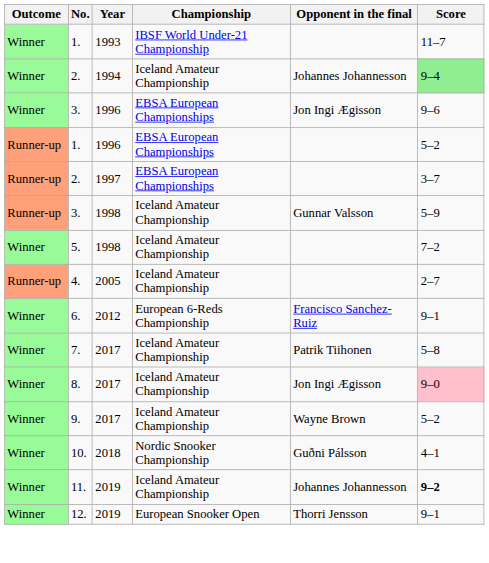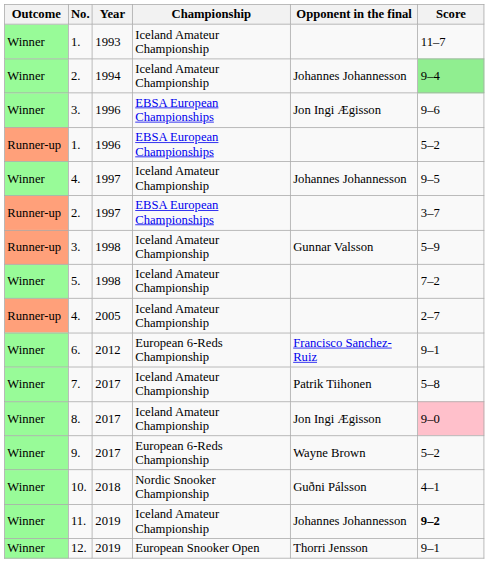 <table class="sortable wikitable">
 <tr>
 <th width="80">Outcome</th>
 <th width="20">No.</th>
 <th width="50">Year</th>
 <th width="250">Championship</th>
 <th width="200">Opponent in the final</th>
 <th width="100">Score</th>
 </tr>
 <tr>
 <td style="background:#98fb98;">Winner</td>
 <td>1.</td>
 <td>1993</td>
-<td><a href='#'>IBSF World Under-21 Championship</a></td>
+<td>Iceland Amateur Championship</td>
 <td> </td>
 <td>11–7</td>
 </tr>
 <tr>
 <td style="background:#98fb98;">Winner</td>
 <td>2.</td>
 <td>1994</td>
 <td>Iceland Amateur Championship</td>
 <td> Johannes Johannesson</td>
 <td style="background: lightgreen;">9–4</td>
 </tr>
 <tr>
 <td style="background:#98fb98;">Winner</td>
 <td>3.</td>
 <td>1996</td>
 <td><a href='#'>EBSA European Championships</a></td>
 <td> Jon Ingi Ægisson</td>
 <td>9–6</td>
 </tr>
 <tr>
 <td style="background:#ffa07a;">Runner-up</td>
 <td>1.</td>
 <td>1996</td>
 <td><a href='#'>EBSA European Championships</a></td>
 <td> </td>
 <td>5–2</td>
+</tr>
+<tr>
+<td style="background:#98fb98;">Winner</td>
+<td>4.</td>
+<td>1997</td>
+<td>Iceland Amateur Championship</td>
+<td> Johannes Johannesson</td>
+<td>9–5</td>
 </tr>
 <tr>
 <td style="background:#ffa07a;">Runner-up</td>
 <td>2.</td>
 <td>1997</td>
 <td><a href='#'>EBSA European Championships</a></td>
 <td> </td>
 <td>3–7</td>
 </tr>
 <tr>
 <td style="background:#ffa07a;">Runner-up</td>
 <td>3.</td>
 <td>1998</td>
 <td>Iceland Amateur Championship</td>
 <td> Gunnar Valsson</td>
 <td>5–9</td>
 </tr>
 <tr>
 <td style="background:#98fb98;">Winner</td>
 <td>5.</td>
 <td>1998</td>
 <td>Iceland Amateur Championship</td>
 <td> </td>
 <td>7–2</td>
 </tr>
 <tr>
 <td style="background:#ffa07a;">Runner-up</td>
 <td>4.</td>
 <td>2005</td>
 <td>Iceland Amateur Championship</td>
 <td> </td>
 <td>2–7</td>
 </tr>
 <tr>
 <td style="background:#98fb98;">Winner</td>
 <td>6.</td>
 <td>2012</td>
 <td>European 6-Reds Championship</td>
 <td> <a href='#'>Francisco Sanchez-Ruiz</a></td>
 <td>9–1</td>
 </tr>
 <tr>
 <td style="background:#98fb98;">Winner</td>
 <td>7.</td>
 <td>2017</td>
 <td>Iceland Amateur Championship</td>
 <td> Patrik Tiihonen</td>
 <td>5–8</td>
 </tr>
 <tr>
 <td style="background:#98fb98;">Winner</td>
 <td>8.</td>
 <td>2017</td>
 <td>Iceland Amateur Championship</td>
 <td> Jon Ingi Ægisson</td>
 <td style="background: pink;">9–0</td>
 </tr>
 <tr>
 <td style="background:#98fb98;">Winner</td>
 <td>9.</td>
 <td>2017</td>
-<td>Iceland Amateur Championship</td>
+<td>European 6-Reds Championship</td>
 <td> Wayne Brown</td>
 <td>5–2</td>
 </tr>
 <tr>
 <td style="background:#98fb98;">Winner</td>
 <td>10.</td>
 <td>2018</td>
 <td>Nordic Snooker Championship</td>
 <td> Guðni Pálsson</td>
 <td>4–1</td>
 </tr>
 <tr>
 <td style="background:#98fb98;">Winner</td>
 <td>11.</td>
 <td>2019</td>
 <td>Iceland Amateur Championship</td>
 <td> Johannes Johannesson</td>
 <td><strong>9–2</strong></td>
 </tr>
 <tr>
 <td style="background:#98fb98;">Winner</td>
 <td>12.</td>
 <td>2019</td>
 <td>European Snooker Open</td>
 <td> Thorri Jensson</td>
 <td>9–1</td>
 </tr>
 </table>
